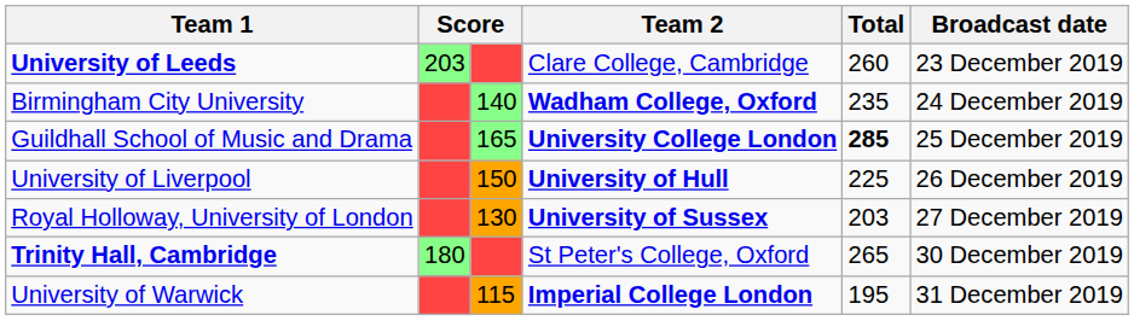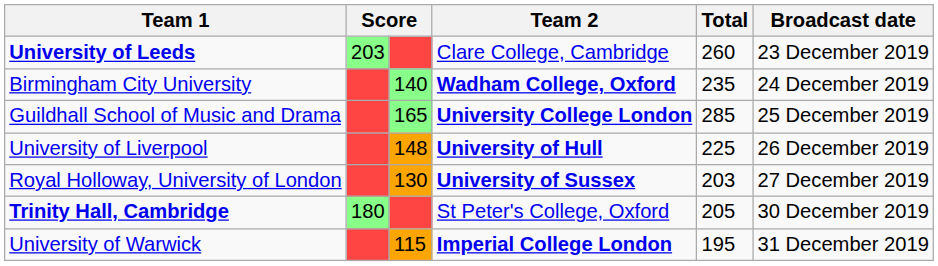 <table class="wikitable">
 <tr>
 <th>Team 1</th>
 <th colspan=2>Score</th>
 <th>Team 2</th>
 <th>Total</th>
 <th>Broadcast date</th>
 </tr>
 <tr>
 <td><strong><a href='#'>University of Leeds</a></strong></td>
 <td style="background:#88ff88">203</td>
 <td style="background:#f44;"></td>
 <td><a href='#'>Clare College, Cambridge</a></td>
 <td>260</td>
 <td>23 December 2019</td>
 </tr>
 <tr>
 <td><a href='#'>Birmingham City University</a></td>
 <td style="background:#f44;"></td>
 <td style="background:#88ff88">140</td>
 <td><strong><a href='#'>Wadham College, Oxford</a></strong></td>
 <td>235</td>
 <td>24 December 2019</td>
 </tr>
 <tr>
 <td><a href='#'>Guildhall School of Music and Drama</a></td>
 <td style="background:#f44;"></td>
 <td style="background:#88ff88">165</td>
 <td><strong><a href='#'>University College London</a></strong></td>
-<td><strong>285</strong></td>
+<td>285</td>
 <td>25 December 2019</td>
 </tr>
 <tr>
 <td><a href='#'>University of Liverpool</a></td>
 <td style="background:#f44;"></td>
-<td style="background:orange;">150</td>
+<td style="background:orange;">148</td>
 <td><strong><a href='#'>University of Hull</a></strong></td>
 <td>225</td>
 <td>26 December 2019</td>
 </tr>
 <tr>
 <td><a href='#'>Royal Holloway, University of London</a></td>
 <td style="background:#f44;"></td>
 <td style="background:orange;">130</td>
 <td><strong><a href='#'>University of Sussex</a></strong></td>
 <td>203</td>
 <td>27 December 2019</td>
 </tr>
 <tr>
 <td><strong><a href='#'>Trinity Hall, Cambridge</a></strong></td>
 <td style="background:#88ff88">180</td>
 <td style="background:#f44;"></td>
 <td><a href='#'>St Peter's College, Oxford</a></td>
-<td>265</td>
+<td>205</td>
 <td>30 December 2019</td>
 </tr>
 <tr>
 <td><a href='#'>University of Warwick</a></td>
 <td style="background:#f44;"></td>
 <td style="background:orange;">115</td>
 <td><strong><a href='#'>Imperial College London</a></strong></td>
 <td>195</td>
 <td>31 December 2019</td>
 </tr>
 </table>
